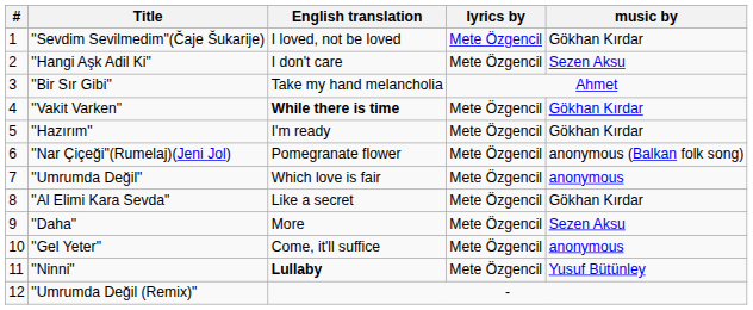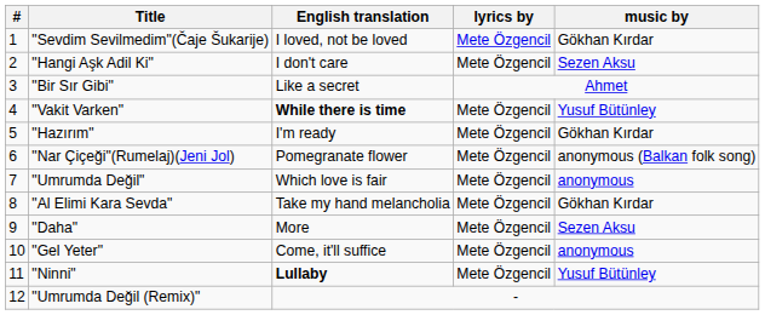 <table class="wikitable">
 <tr>
 <th>#</th>
 <th>Title</th>
 <th>English translation</th>
 <th>lyrics by</th>
 <th>music by</th>
 </tr>
 <tr>
 <td>1</td>
 <td>"Sevdim Sevilmedim"(Čaje Šukarije)</td>
 <td>I loved, not be loved</td>
 <td><a href='#'>Mete Özgencil</a></td>
 <td>Gökhan Kırdar</td>
 </tr>
 <tr>
 <td>2</td>
 <td>"Hangi Aşk Adil Ki"</td>
 <td>I don't care</td>
 <td>Mete Özgencil</td>
 <td><a href='#'>Sezen Aksu</a></td>
 </tr>
 <tr>
 <td>3</td>
 <td>"Bir Sır Gibi"</td>
-<td>Take my hand melancholia</td>
+<td>Like a secret</td>
 <td colspan="2" style="text-align:center"><a href='#'>Ahmet</a></td>
 </tr>
 <tr>
 <td>4</td>
 <td>"Vakit Varken"</td>
 <td><strong>While there is time</strong></td>
 <td>Mete Özgencil</td>
-<td><a href='#'>Gökhan Kırdar</a></td>
+<td><a href='#'>Yusuf Bütünley</a></td>
 </tr>
 <tr>
 <td>5</td>
 <td>"Hazırım"</td>
 <td>I'm ready</td>
 <td>Mete Özgencil</td>
 <td>Gökhan Kırdar</td>
 </tr>
 <tr>
 <td>6</td>
 <td>"Nar Çiçeği"(Rumelaj)(<a href='#'>Jeni Jol</a>)</td>
 <td>Pomegranate flower</td>
 <td>Mete Özgencil</td>
 <td>anonymous (<a href='#'>Balkan</a> folk song)</td>
 </tr>
 <tr>
 <td>7</td>
 <td>"Umrumda Değil"</td>
 <td>Which love is fair</td>
 <td>Mete Özgencil</td>
 <td><a href='#'>anonymous</a></td>
 </tr>
 <tr>
 <td>8</td>
 <td>"Al Elimi Kara Sevda"</td>
-<td>Like a secret</td>
+<td>Take my hand melancholia</td>
 <td>Mete Özgencil</td>
 <td>Gökhan Kırdar</td>
 </tr>
 <tr>
 <td>9</td>
 <td>"Daha"</td>
 <td>More</td>
 <td>Mete Özgencil</td>
 <td><a href='#'>Sezen Aksu</a></td>
 </tr>
 <tr>
 <td>10</td>
 <td>"Gel Yeter"</td>
 <td>Come, it'll suffice</td>
 <td>Mete Özgencil</td>
 <td><a href='#'>anonymous</a></td>
 </tr>
 <tr>
 <td>11</td>
 <td>"Ninni"</td>
 <td><strong>Lullaby</strong></td>
 <td>Mete Özgencil</td>
 <td><a href='#'>Yusuf Bütünley</a></td>
 </tr>
 <tr>
 <td>12</td>
 <td>"Umrumda Değil (Remix)"</td>
 <td colspan="3" style="text-align:center">-</td>
 </tr>
 </table>
